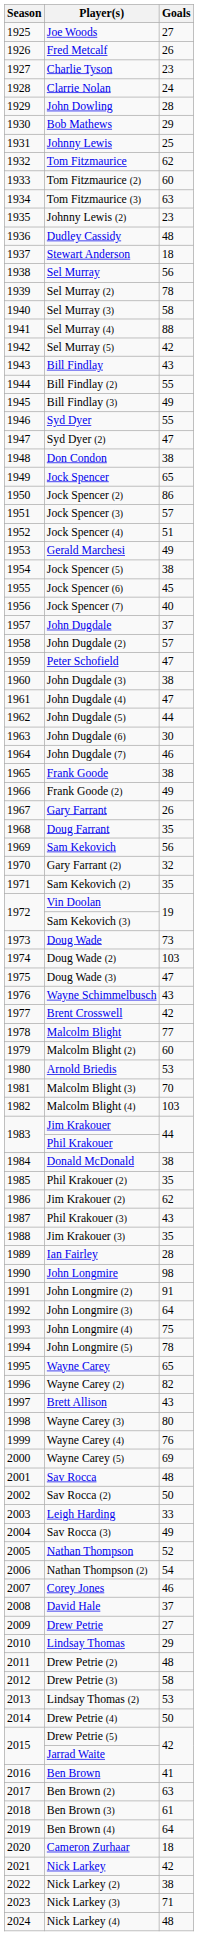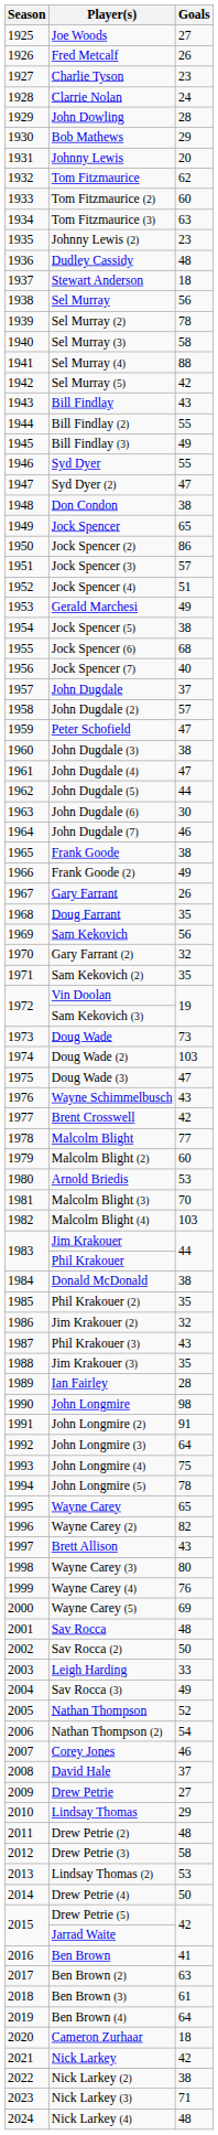 <table class="wikitable sortable">
 <tr>
 <th>Season</th>
 <th>Player(s)</th>
 <th>Goals</th>
 </tr>
 <tr>
 <td>1925</td>
 <td><a href='#'>Joe Woods</a></td>
 <td>27</td>
 </tr>
 <tr>
 <td>1926</td>
 <td><a href='#'>Fred Metcalf</a></td>
 <td>26</td>
 </tr>
 <tr>
 <td>1927</td>
 <td><a href='#'>Charlie Tyson</a></td>
 <td>23</td>
 </tr>
 <tr>
 <td>1928</td>
 <td><a href='#'>Clarrie Nolan</a></td>
 <td>24</td>
 </tr>
 <tr>
 <td>1929</td>
 <td><a href='#'>John Dowling</a></td>
 <td>28</td>
 </tr>
 <tr>
 <td>1930</td>
 <td><a href='#'>Bob Mathews</a></td>
 <td>29</td>
 </tr>
 <tr>
 <td>1931</td>
 <td><a href='#'>Johnny Lewis</a></td>
-<td>25</td>
+<td>20</td>
 </tr>
 <tr>
 <td>1932</td>
 <td><a href='#'>Tom Fitzmaurice</a></td>
 <td>62</td>
 </tr>
 <tr>
 <td>1933</td>
 <td>Tom Fitzmaurice <small>(2)</small></td>
 <td>60</td>
 </tr>
 <tr>
 <td>1934</td>
 <td>Tom Fitzmaurice <small>(3)</small></td>
 <td>63</td>
 </tr>
 <tr>
 <td>1935</td>
 <td>Johnny Lewis <small>(2)</small></td>
 <td>23</td>
 </tr>
 <tr>
 <td>1936</td>
 <td><a href='#'>Dudley Cassidy</a></td>
 <td>48</td>
 </tr>
 <tr>
 <td>1937</td>
 <td><a href='#'>Stewart Anderson</a></td>
 <td>18</td>
 </tr>
 <tr>
 <td>1938</td>
 <td><a href='#'>Sel Murray</a></td>
 <td>56</td>
 </tr>
 <tr>
 <td>1939</td>
 <td>Sel Murray <small>(2)</small></td>
 <td>78</td>
 </tr>
 <tr>
 <td>1940</td>
 <td>Sel Murray <small>(3)</small></td>
 <td>58</td>
 </tr>
 <tr>
 <td>1941</td>
 <td>Sel Murray <small>(4)</small></td>
 <td>88</td>
 </tr>
 <tr>
 <td>1942</td>
 <td>Sel Murray <small>(5)</small></td>
 <td>42</td>
 </tr>
 <tr>
 <td>1943</td>
 <td><a href='#'>Bill Findlay</a></td>
 <td>43</td>
 </tr>
 <tr>
 <td>1944</td>
 <td>Bill Findlay <small>(2)</small></td>
 <td>55</td>
 </tr>
 <tr>
 <td>1945</td>
 <td>Bill Findlay <small>(3)</small></td>
 <td>49</td>
 </tr>
 <tr>
 <td>1946</td>
 <td><a href='#'>Syd Dyer</a></td>
 <td>55</td>
 </tr>
 <tr>
 <td>1947</td>
 <td>Syd Dyer <small>(2)</small></td>
 <td>47</td>
 </tr>
 <tr>
 <td>1948</td>
 <td><a href='#'>Don Condon</a></td>
 <td>38</td>
 </tr>
 <tr>
 <td>1949</td>
 <td><a href='#'>Jock Spencer</a></td>
 <td>65</td>
 </tr>
 <tr>
 <td>1950</td>
 <td>Jock Spencer <small>(2)</small></td>
 <td>86</td>
 </tr>
 <tr>
 <td>1951</td>
 <td>Jock Spencer <small>(3)</small></td>
 <td>57</td>
 </tr>
 <tr>
 <td>1952</td>
 <td>Jock Spencer <small>(4)</small></td>
 <td>51</td>
 </tr>
 <tr>
 <td>1953</td>
 <td><a href='#'>Gerald Marchesi</a></td>
 <td>49</td>
 </tr>
 <tr>
 <td>1954</td>
 <td>Jock Spencer <small>(5)</small></td>
 <td>38</td>
 </tr>
 <tr>
 <td>1955</td>
 <td>Jock Spencer <small>(6)</small></td>
-<td>45</td>
+<td>68</td>
 </tr>
 <tr>
 <td>1956</td>
 <td>Jock Spencer <small>(7)</small></td>
 <td>40</td>
 </tr>
 <tr>
 <td>1957</td>
 <td><a href='#'>John Dugdale</a></td>
 <td>37</td>
 </tr>
 <tr>
 <td>1958</td>
 <td>John Dugdale <small>(2)</small></td>
 <td>57</td>
 </tr>
 <tr>
 <td>1959</td>
 <td><a href='#'>Peter Schofield</a></td>
 <td>47</td>
 </tr>
 <tr>
 <td>1960</td>
 <td>John Dugdale <small>(3)</small></td>
 <td>38</td>
 </tr>
 <tr>
 <td>1961</td>
 <td>John Dugdale <small>(4)</small></td>
 <td>47</td>
 </tr>
 <tr>
 <td>1962</td>
 <td>John Dugdale <small>(5)</small></td>
 <td>44</td>
 </tr>
 <tr>
 <td>1963</td>
 <td>John Dugdale <small>(6)</small></td>
 <td>30</td>
 </tr>
 <tr>
 <td>1964</td>
 <td>John Dugdale <small>(7)</small></td>
 <td>46</td>
 </tr>
 <tr>
 <td>1965</td>
 <td><a href='#'>Frank Goode</a></td>
 <td>38</td>
 </tr>
 <tr>
 <td>1966</td>
 <td>Frank Goode <small>(2)</small></td>
 <td>49</td>
 </tr>
 <tr>
 <td>1967</td>
 <td><a href='#'>Gary Farrant</a></td>
 <td>26</td>
 </tr>
 <tr>
 <td>1968</td>
 <td><a href='#'>Doug Farrant</a></td>
 <td>35</td>
 </tr>
 <tr>
 <td>1969</td>
 <td><a href='#'>Sam Kekovich</a></td>
 <td>56</td>
 </tr>
 <tr>
 <td>1970</td>
 <td>Gary Farrant <small>(2)</small></td>
 <td>32</td>
 </tr>
 <tr>
 <td>1971</td>
 <td>Sam Kekovich <small>(2)</small></td>
 <td>35</td>
 </tr>
 <tr>
 <td rowspan=2>1972</td>
 <td><a href='#'>Vin Doolan</a></td>
 <td rowspan=2>19</td>
 </tr>
 <tr>
 <td>Sam Kekovich <small>(3)</small></td>
 </tr>
 <tr>
 <td>1973</td>
 <td><a href='#'>Doug Wade</a></td>
 <td>73</td>
 </tr>
 <tr>
 <td>1974</td>
 <td>Doug Wade <small>(2)</small></td>
 <td>103</td>
 </tr>
 <tr>
 <td>1975</td>
 <td>Doug Wade <small>(3)</small></td>
 <td>47</td>
 </tr>
 <tr>
 <td>1976</td>
 <td><a href='#'>Wayne Schimmelbusch</a></td>
 <td>43</td>
 </tr>
 <tr>
 <td>1977</td>
 <td><a href='#'>Brent Crosswell</a></td>
 <td>42</td>
 </tr>
 <tr>
 <td>1978</td>
 <td><a href='#'>Malcolm Blight</a></td>
 <td>77</td>
 </tr>
 <tr>
 <td>1979</td>
 <td>Malcolm Blight <small>(2)</small></td>
 <td>60</td>
 </tr>
 <tr>
 <td>1980</td>
 <td><a href='#'>Arnold Briedis</a></td>
 <td>53</td>
 </tr>
 <tr>
 <td>1981</td>
 <td>Malcolm Blight <small>(3)</small></td>
 <td>70</td>
 </tr>
 <tr>
 <td>1982</td>
 <td>Malcolm Blight <small>(4)</small></td>
 <td>103</td>
 </tr>
 <tr>
 <td rowspan=2>1983</td>
 <td><a href='#'>Jim Krakouer</a></td>
 <td rowspan=2>44</td>
 </tr>
 <tr>
 <td><a href='#'>Phil Krakouer</a></td>
 </tr>
 <tr>
 <td>1984</td>
 <td><a href='#'>Donald McDonald</a></td>
 <td>38</td>
 </tr>
 <tr>
 <td>1985</td>
 <td>Phil Krakouer <small>(2)</small></td>
 <td>35</td>
 </tr>
 <tr>
 <td>1986</td>
 <td>Jim Krakouer <small>(2)</small></td>
-<td>62</td>
+<td>32</td>
 </tr>
 <tr>
 <td>1987</td>
 <td>Phil Krakouer <small>(3)</small></td>
 <td>43</td>
 </tr>
 <tr>
 <td>1988</td>
 <td>Jim Krakouer <small>(3)</small></td>
 <td>35</td>
 </tr>
 <tr>
 <td>1989</td>
 <td><a href='#'>Ian Fairley</a></td>
 <td>28</td>
 </tr>
 <tr>
 <td>1990</td>
 <td><a href='#'>John Longmire</a></td>
 <td>98</td>
 </tr>
 <tr>
 <td>1991</td>
 <td>John Longmire <small>(2)</small></td>
 <td>91</td>
 </tr>
 <tr>
 <td>1992</td>
 <td>John Longmire <small>(3)</small></td>
 <td>64</td>
 </tr>
 <tr>
 <td>1993</td>
 <td>John Longmire <small>(4)</small></td>
 <td>75</td>
 </tr>
 <tr>
 <td>1994</td>
 <td>John Longmire <small>(5)</small></td>
 <td>78</td>
 </tr>
 <tr>
 <td>1995</td>
 <td><a href='#'>Wayne Carey</a></td>
 <td>65</td>
 </tr>
 <tr>
 <td>1996</td>
 <td>Wayne Carey <small>(2)</small></td>
 <td>82</td>
 </tr>
 <tr>
 <td>1997</td>
 <td><a href='#'>Brett Allison</a></td>
 <td>43</td>
 </tr>
 <tr>
 <td>1998</td>
 <td>Wayne Carey <small>(3)</small></td>
 <td>80</td>
 </tr>
 <tr>
 <td>1999</td>
 <td>Wayne Carey <small>(4)</small></td>
 <td>76</td>
 </tr>
 <tr>
 <td>2000</td>
 <td>Wayne Carey <small>(5)</small></td>
 <td>69</td>
 </tr>
 <tr>
 <td>2001</td>
 <td><a href='#'>Sav Rocca</a></td>
 <td>48</td>
 </tr>
 <tr>
 <td>2002</td>
 <td>Sav Rocca <small>(2)</small></td>
 <td>50</td>
 </tr>
 <tr>
 <td>2003</td>
 <td><a href='#'>Leigh Harding</a></td>
 <td>33</td>
 </tr>
 <tr>
 <td>2004</td>
 <td>Sav Rocca <small>(3)</small></td>
 <td>49</td>
 </tr>
 <tr>
 <td>2005</td>
 <td><a href='#'>Nathan Thompson</a></td>
 <td>52</td>
 </tr>
 <tr>
 <td>2006</td>
 <td>Nathan Thompson <small>(2)</small></td>
 <td>54</td>
 </tr>
 <tr>
 <td>2007</td>
 <td><a href='#'>Corey Jones</a></td>
 <td>46</td>
 </tr>
 <tr>
 <td>2008</td>
 <td><a href='#'>David Hale</a></td>
 <td>37</td>
 </tr>
 <tr>
 <td>2009</td>
 <td><a href='#'>Drew Petrie</a></td>
 <td>27</td>
 </tr>
 <tr>
 <td>2010</td>
 <td><a href='#'>Lindsay Thomas</a></td>
 <td>29</td>
 </tr>
 <tr>
 <td>2011</td>
 <td>Drew Petrie <small>(2)</small></td>
 <td>48</td>
 </tr>
 <tr>
 <td>2012</td>
 <td>Drew Petrie <small>(3)</small></td>
 <td>58</td>
 </tr>
 <tr>
 <td>2013</td>
 <td>Lindsay Thomas <small>(2)</small></td>
 <td>53</td>
 </tr>
 <tr>
 <td>2014</td>
 <td>Drew Petrie <small>(4)</small></td>
 <td>50</td>
 </tr>
 <tr>
 <td rowspan=2>2015</td>
 <td>Drew Petrie <small>(5)</small></td>
 <td rowspan="2">42</td>
 </tr>
 <tr>
 <td><a href='#'>Jarrad Waite</a></td>
 </tr>
 <tr>
 <td>2016</td>
 <td><a href='#'>Ben Brown</a></td>
 <td>41</td>
 </tr>
 <tr>
 <td>2017</td>
 <td>Ben Brown <small>(2)</small></td>
 <td>63</td>
 </tr>
 <tr>
 <td>2018</td>
 <td>Ben Brown <small>(3)</small></td>
 <td>61</td>
 </tr>
 <tr>
 <td>2019</td>
 <td>Ben Brown <small>(4)</small></td>
 <td>64</td>
 </tr>
 <tr>
 <td>2020</td>
 <td><a href='#'>Cameron Zurhaar</a></td>
 <td>18</td>
 </tr>
 <tr>
 <td>2021</td>
 <td><a href='#'>Nick Larkey</a></td>
 <td>42</td>
 </tr>
 <tr>
 <td>2022</td>
 <td>Nick Larkey <small>(2)</small></td>
 <td>38</td>
 </tr>
 <tr>
 <td>2023</td>
 <td>Nick Larkey <small>(3)</small></td>
 <td>71</td>
 </tr>
 <tr>
 <td>2024</td>
 <td>Nick Larkey <small>(4)</small></td>
 <td>48</td>
 </tr>
 </table>
